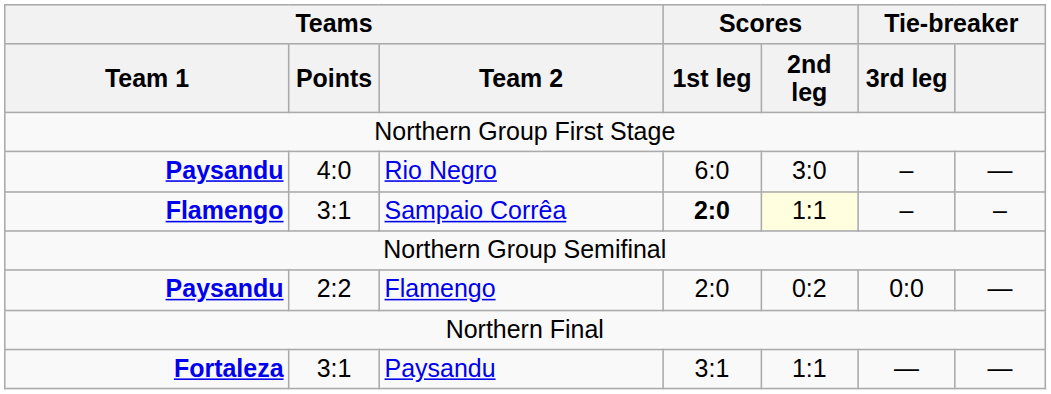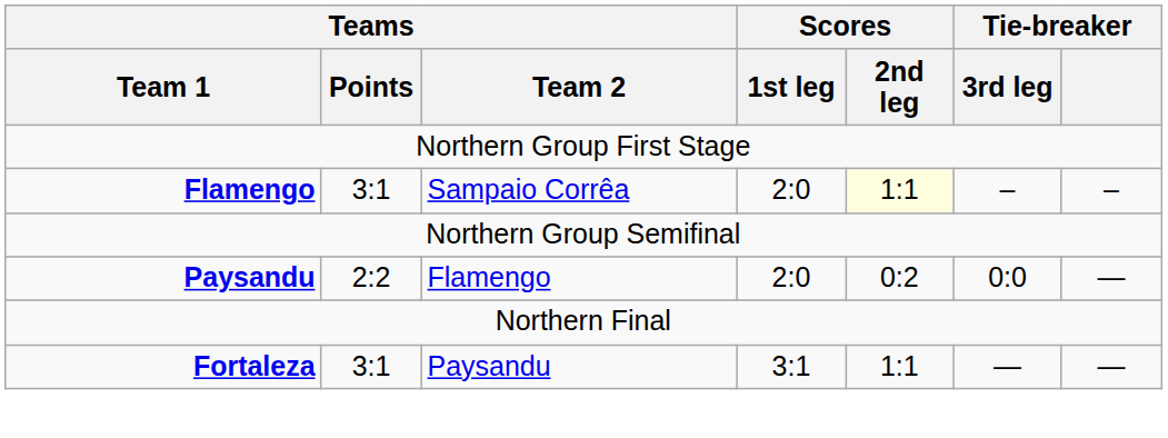 <table class="wikitable" style="text-align:center;">
 <tr>
 <th colspan=3>Teams</th>
 <th colspan=2>Scores</th>
 <th colspan=2>Tie-breaker</th>
 </tr>
 <tr>
 <th width="175">Team 1</th>
 <th width="50">Points</th>
 <th width="175">Team 2</th>
 <th width="55">1st leg</th>
 <th width="55">2nd leg</th>
 <th width="55">3rd leg</th>
 <th width="50"></th>
 </tr>
 <tr>
 <td agin=center colspan="7">Northern Group First Stage</td>
 </tr>
 <tr>
-<td align=right><strong><a href='#'>Paysandu</a></strong></td>
-<td>4:0</td>
-<td align=left> <a href='#'>Rio Negro</a></td>
-<td>6:0</td>
-<td>3:0</td>
-<td>–</td>
-<td>—</td>
-</tr>
-<tr>
 <td align=right><strong><a href='#'>Flamengo</a></strong></td>
 <td>3:1</td>
 <td align=left><a href='#'>Sampaio Corrêa</a></td>
-<td><strong>2:0</strong></td>
+<td>2:0</td>
 <td style="background: lightyellow;">1:1</td>
 <td>–</td>
 <td>–</td>
 </tr>
 <tr>
 <td agin=center colspan="7">Northern Group Semifinal</td>
 </tr>
 <tr>
 <td align=right><strong><a href='#'>Paysandu</a></strong> </td>
 <td>2:2</td>
 <td align=left>  <a href='#'>Flamengo</a></td>
 <td>2:0</td>
 <td>0:2</td>
 <td>0:0</td>
 <td>—</td>
 </tr>
 <tr>
 <td agin=center colspan="7">Northern Final</td>
 </tr>
 <tr>
 <td align=right><strong><a href='#'>Fortaleza</a></strong> </td>
 <td>3:1</td>
 <td align=left> <a href='#'>Paysandu</a></td>
 <td>3:1</td>
 <td>1:1</td>
 <td>—</td>
 <td>—</td>
 </tr>
 </table>
